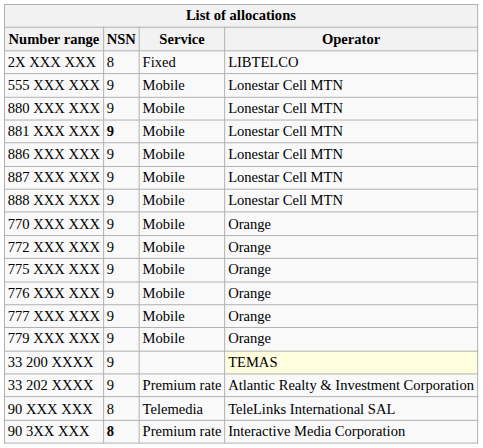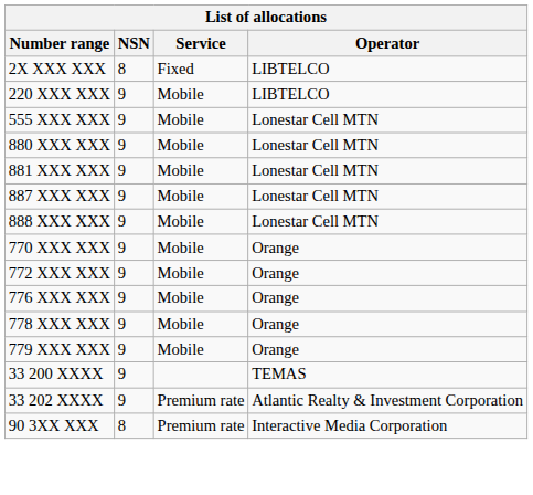 <table class="wikitable">
 <tr>
 <th colspan="4">List of allocations</th>
 </tr>
 <tr>
 <th>Number range</th>
 <th>NSN</th>
 <th>Service</th>
 <th>Operator</th>
 </tr>
 <tr>
 <td>2X XXX XXX</td>
 <td>8</td>
 <td>Fixed</td>
 <td>LIBTELCO</td>
 </tr>
 <tr>
+<td>220 XXX XXX</td>
+<td>9</td>
+<td>Mobile</td>
+<td>LIBTELCO</td>
+</tr>
+<tr>
 <td>555 XXX XXX</td>
 <td>9</td>
 <td>Mobile</td>
 <td>Lonestar Cell MTN</td>
 </tr>
 <tr>
 <td>880 XXX XXX</td>
 <td>9</td>
 <td>Mobile</td>
 <td>Lonestar Cell MTN</td>
 </tr>
 <tr>
 <td>881 XXX XXX</td>
-<td><strong>9</strong></td>
-<td>Mobile</td>
-<td>Lonestar Cell MTN</td>
-</tr>
-<tr>
-<td>886 XXX XXX</td>
 <td>9</td>
 <td>Mobile</td>
 <td>Lonestar Cell MTN</td>
 </tr>
 <tr>
 <td>887 XXX XXX</td>
 <td>9</td>
 <td>Mobile</td>
 <td>Lonestar Cell MTN</td>
 </tr>
 <tr>
 <td>888 XXX XXX</td>
 <td>9</td>
 <td>Mobile</td>
 <td>Lonestar Cell MTN</td>
 </tr>
 <tr>
 <td>770 XXX XXX</td>
 <td>9</td>
 <td>Mobile</td>
 <td>Orange</td>
 </tr>
 <tr>
 <td>772 XXX XXX</td>
 <td>9</td>
 <td>Mobile</td>
 <td>Orange</td>
 </tr>
 <tr>
-<td>775 XXX XXX</td>
-<td>9</td>
-<td>Mobile</td>
-<td>Orange</td>
-</tr>
-<tr>
 <td>776 XXX XXX</td>
 <td>9</td>
 <td>Mobile</td>
 <td>Orange</td>
 </tr>
 <tr>
-<td>777 XXX XXX</td>
+<td>778 XXX XXX</td>
 <td>9</td>
 <td>Mobile</td>
 <td>Orange</td>
 </tr>
 <tr>
 <td>779 XXX XXX</td>
 <td>9</td>
 <td>Mobile</td>
 <td>Orange</td>
 </tr>
 <tr>
 <td>33 200 XXXX</td>
 <td>9</td>
 <td></td>
-<td style="background: lightyellow;">TEMAS</td>
+<td>TEMAS</td>
 </tr>
 <tr>
 <td>33 202 XXXX</td>
 <td>9</td>
 <td>Premium rate</td>
 <td>Atlantic Realty & Investment Corporation</td>
 </tr>
 <tr>
-<td>90 XXX XXX</td>
+<td>90 3XX XXX</td>
 <td>8</td>
-<td>Telemedia</td>
-<td>TeleLinks International SAL</td>
-</tr>
-<tr>
-<td>90 3XX XXX</td>
-<td><strong>8</strong></td>
 <td>Premium rate</td>
 <td>Interactive Media Corporation</td>
 </tr>
 </table>
